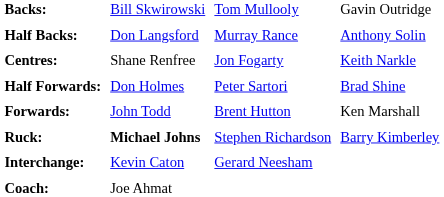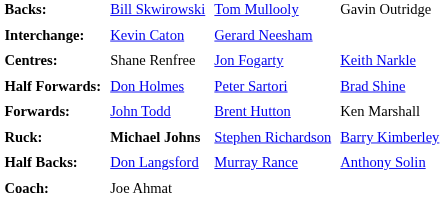 <table border="0" cellpadding="4" cellspacing="2" align="center">
 <tr>
 <td><strong>Backs:</strong></td>
 <td><a href='#'>Bill Skwirowski</a></td>
 <td><a href='#'>Tom Mullooly</a></td>
 <td>Gavin Outridge</td>
 </tr>
 <tr>
-<td><strong>Half Backs:</strong></td>
-<td><a href='#'>Don Langsford</a></td>
-<td><a href='#'>Murray Rance</a></td>
-<td><a href='#'>Anthony Solin</a></td>
+<td><strong>Interchange:</strong></td>
+<td><a href='#'>Kevin Caton</a></td>
+<td><a href='#'>Gerard Neesham</a></td>
+<td></td>
 </tr>
 <tr>
 <td><strong>Centres:</strong></td>
 <td>Shane Renfree</td>
 <td><a href='#'>Jon Fogarty</a></td>
 <td><a href='#'>Keith Narkle</a></td>
 </tr>
 <tr>
 <td><strong>Half Forwards:</strong></td>
 <td><a href='#'>Don Holmes</a></td>
 <td><a href='#'>Peter Sartori</a></td>
 <td><a href='#'>Brad Shine</a></td>
 </tr>
 <tr>
 <td><strong>Forwards:</strong></td>
 <td><a href='#'>John Todd</a></td>
 <td><a href='#'>Brent Hutton</a></td>
 <td>Ken Marshall</td>
 </tr>
 <tr>
 <td><strong>Ruck:</strong></td>
 <td><strong>Michael Johns</strong></td>
 <td><a href='#'>Stephen Richardson</a></td>
 <td><a href='#'>Barry Kimberley</a></td>
 </tr>
 <tr>
-<td><strong>Interchange:</strong></td>
-<td><a href='#'>Kevin Caton</a></td>
-<td><a href='#'>Gerard Neesham</a></td>
-<td></td>
+<td><strong>Half Backs:</strong></td>
+<td><a href='#'>Don Langsford</a></td>
+<td><a href='#'>Murray Rance</a></td>
+<td><a href='#'>Anthony Solin</a></td>
 </tr>
 <tr>
 <td><strong>Coach:</strong></td>
 <td>Joe Ahmat</td>
 </tr>
 </table>
